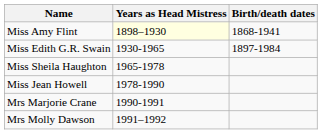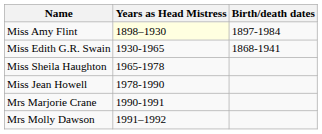 <table class="wikitable">
 <tr>
 <th>Name</th>
 <th>Years as Head Mistress</th>
 <th>Birth/death dates</th>
 </tr>
 <tr>
 <td>Miss Amy Flint</td>
 <td style="background: lightyellow;">1898–1930</td>
-<td>1868-1941</td>
+<td>1897-1984</td>
 </tr>
 <tr>
 <td>Miss Edith G.R. Swain</td>
 <td>1930-1965</td>
-<td>1897-1984</td>
+<td>1868-1941</td>
 </tr>
 <tr>
 <td>Miss Sheila Haughton</td>
 <td>1965-1978</td>
 <td></td>
 </tr>
 <tr>
 <td>Miss Jean Howell</td>
 <td>1978-1990</td>
 <td></td>
 </tr>
 <tr>
 <td>Mrs Marjorie Crane</td>
 <td>1990-1991</td>
 <td></td>
 </tr>
 <tr>
 <td>Mrs Molly Dawson</td>
 <td>1991–1992</td>
 <td></td>
 </tr>
 </table>
